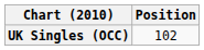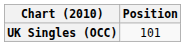 <table class="wikitable plainrowheaders"style="text-align:center">
 <tr>
 <th>Chart (2010)</th>
 <th>Position</th>
 </tr>
 <tr>
 <th scope="row">UK Singles (OCC)</th>
-<td>102</td>
+<td>101</td>
 </tr>
 </table>
